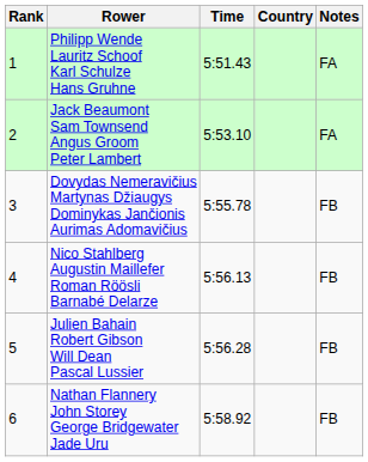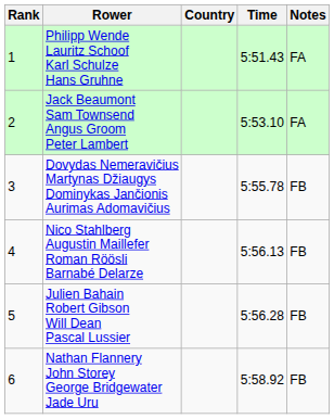 <table class="wikitable">
 <tr>
 <th>Rank</th>
 <th>Rower</th>
+<th>Country</th>
 <th>Time</th>
-<th>Country</th>
 <th>Notes</th>
 </tr>
 <tr bgcolor=ccffcc>
 <td>1</td>
 <td><a href='#'>Philipp Wende</a><br><a href='#'>Lauritz Schoof</a><br><a href='#'>Karl Schulze</a><br><a href='#'>Hans Gruhne</a></td>
+<td></td>
 <td>5:51.43</td>
-<td></td>
 <td>FA</td>
 </tr>
 <tr bgcolor=ccffcc>
 <td>2</td>
 <td><a href='#'>Jack Beaumont</a><br><a href='#'>Sam Townsend</a><br><a href='#'>Angus Groom</a><br><a href='#'>Peter Lambert</a></td>
+<td></td>
 <td>5:53.10</td>
-<td></td>
 <td>FA</td>
 </tr>
 <tr>
 <td>3</td>
 <td><a href='#'>Dovydas Nemeravičius</a><br><a href='#'>Martynas Džiaugys</a><br><a href='#'>Dominykas Jančionis</a><br><a href='#'>Aurimas Adomavičius</a></td>
+<td></td>
 <td>5:55.78</td>
-<td></td>
 <td>FB</td>
 </tr>
 <tr>
 <td>4</td>
 <td><a href='#'>Nico Stahlberg</a><br><a href='#'>Augustin Maillefer</a><br><a href='#'>Roman Röösli</a><br><a href='#'>Barnabé Delarze</a></td>
+<td></td>
 <td>5:56.13</td>
-<td></td>
 <td>FB</td>
 </tr>
 <tr>
 <td>5</td>
 <td><a href='#'>Julien Bahain</a><br><a href='#'>Robert Gibson</a><br><a href='#'>Will Dean</a><br><a href='#'>Pascal Lussier</a></td>
+<td></td>
 <td>5:56.28</td>
-<td></td>
 <td>FB</td>
 </tr>
 <tr>
 <td>6</td>
 <td><a href='#'>Nathan Flannery</a><br><a href='#'>John Storey</a><br><a href='#'>George Bridgewater</a><br><a href='#'>Jade Uru</a></td>
+<td></td>
 <td>5:58.92</td>
-<td></td>
 <td>FB</td>
 </tr>
 </table>
